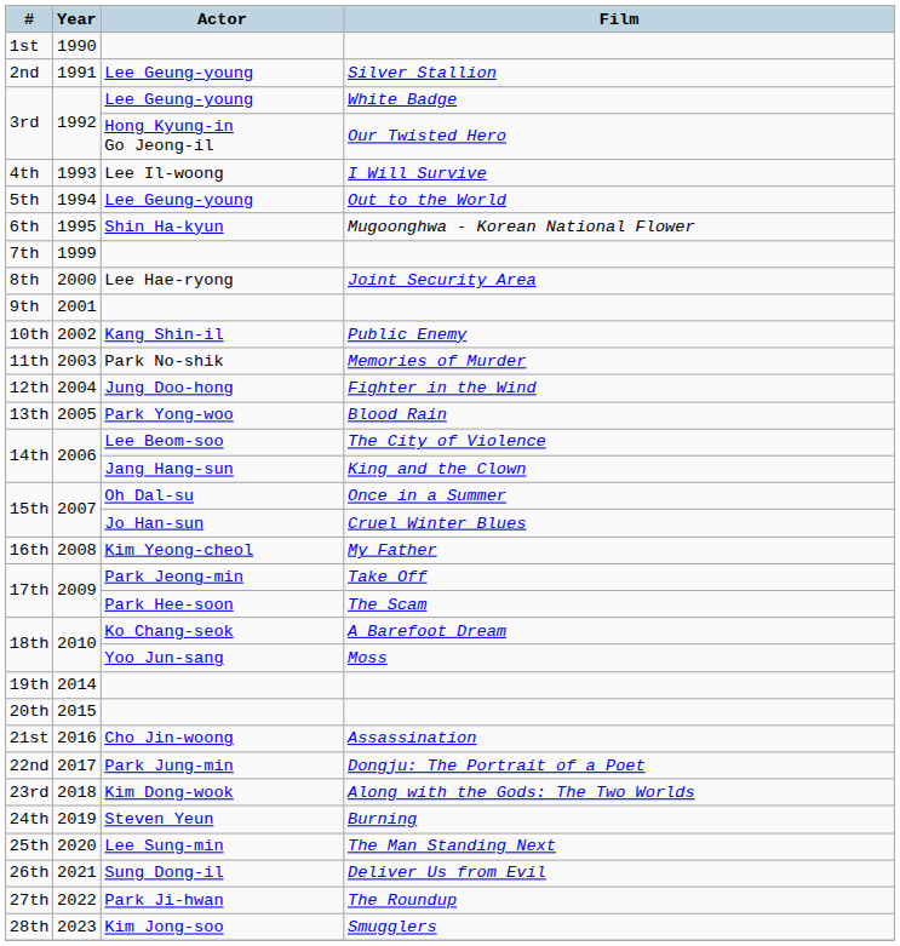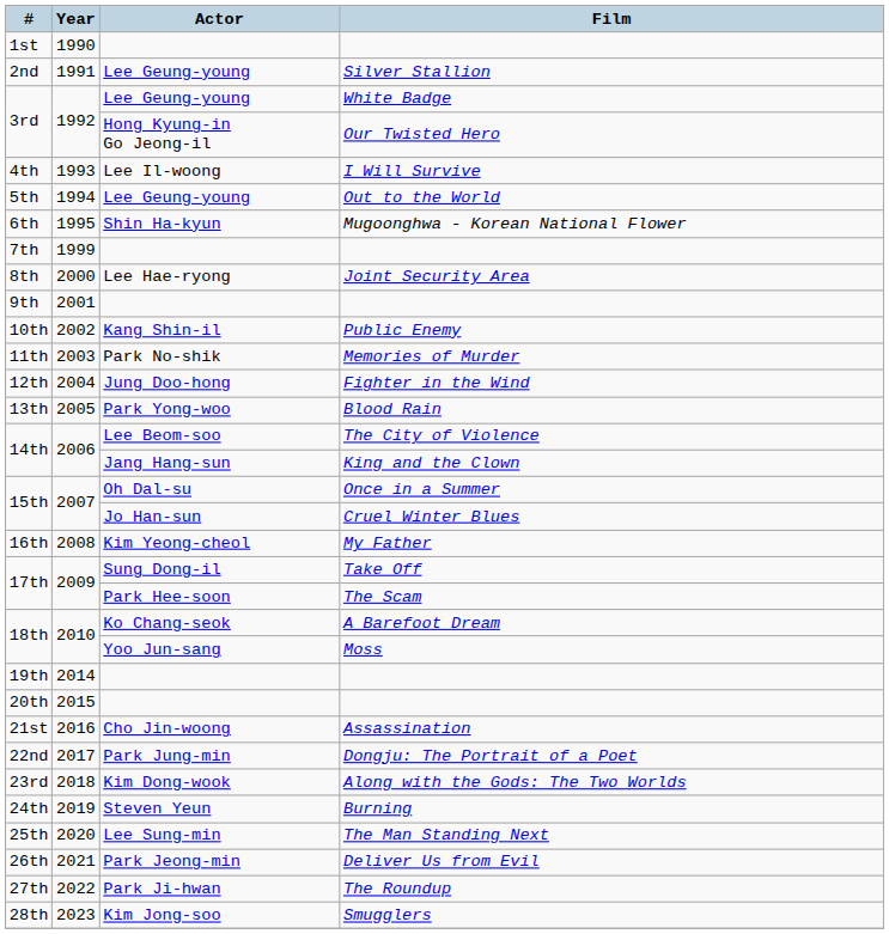 <table class="wikitable" style="width:700px">
 <tr>
 <th style="background:#BED5E1; width:10px">#</th>
 <th style="background:#BED5E1; width:10px">Year</th>
 <th style="background:#BED5E1;">Actor</th>
 <th style="background:#BED5E1;">Film</th>
 </tr>
 <tr>
 <td>1st</td>
 <td>1990</td>
 <td></td>
 <td></td>
 </tr>
 <tr>
 <td>2nd</td>
 <td>1991</td>
 <td><a href='#'>Lee Geung-young</a></td>
 <td><em><a href='#'>Silver Stallion</a></em></td>
 </tr>
 <tr>
 <td rowspan=2>3rd</td>
 <td rowspan=2>1992</td>
 <td><a href='#'>Lee Geung-young</a></td>
 <td><em><a href='#'>White Badge</a></em></td>
 </tr>
 <tr>
 <td><a href='#'>Hong Kyung-in</a> <br> Go Jeong-il</td>
 <td><em><a href='#'>Our Twisted Hero</a></em></td>
 </tr>
 <tr>
 <td>4th</td>
 <td>1993</td>
 <td>Lee Il-woong</td>
 <td><em><a href='#'>I Will Survive</a></em></td>
 </tr>
 <tr>
 <td>5th</td>
 <td>1994</td>
 <td><a href='#'>Lee Geung-young</a></td>
 <td><em><a href='#'>Out to the World</a></em></td>
 </tr>
 <tr>
 <td>6th</td>
 <td>1995</td>
 <td><a href='#'>Shin Ha-kyun</a></td>
 <td><em>Mugoonghwa - Korean National Flower</em></td>
 </tr>
 <tr>
 <td>7th</td>
 <td>1999</td>
 <td></td>
 <td></td>
 </tr>
 <tr>
 <td>8th</td>
 <td>2000</td>
 <td>Lee Hae-ryong</td>
 <td><em><a href='#'>Joint Security Area</a></em></td>
 </tr>
 <tr>
 <td>9th</td>
 <td>2001</td>
 <td></td>
 <td></td>
 </tr>
 <tr>
 <td>10th</td>
 <td>2002</td>
 <td><a href='#'>Kang Shin-il</a></td>
 <td><em><a href='#'>Public Enemy</a></em></td>
 </tr>
 <tr>
 <td>11th</td>
 <td>2003</td>
 <td>Park No-shik</td>
 <td><em><a href='#'>Memories of Murder</a></em></td>
 </tr>
 <tr>
 <td>12th</td>
 <td>2004</td>
 <td><a href='#'>Jung Doo-hong</a></td>
 <td><em><a href='#'>Fighter in the Wind</a></em></td>
 </tr>
 <tr>
 <td>13th</td>
 <td>2005</td>
 <td><a href='#'>Park Yong-woo</a></td>
 <td><em><a href='#'>Blood Rain</a></em></td>
 </tr>
 <tr>
 <td rowspan=2>14th</td>
 <td rowspan=2>2006</td>
 <td><a href='#'>Lee Beom-soo</a></td>
 <td><em><a href='#'>The City of Violence</a></em></td>
 </tr>
 <tr>
 <td><a href='#'>Jang Hang-sun</a></td>
 <td><em><a href='#'>King and the Clown</a></em></td>
 </tr>
 <tr>
 <td rowspan=2>15th</td>
 <td rowspan=2>2007</td>
 <td><a href='#'>Oh Dal-su</a></td>
 <td><em><a href='#'>Once in a Summer</a></em></td>
 </tr>
 <tr>
 <td><a href='#'>Jo Han-sun</a></td>
 <td><em><a href='#'>Cruel Winter Blues</a></em></td>
 </tr>
 <tr>
 <td>16th</td>
 <td>2008</td>
 <td><a href='#'>Kim Yeong-cheol</a></td>
 <td><em><a href='#'>My Father</a></em></td>
 </tr>
 <tr>
 <td rowspan=2>17th</td>
 <td rowspan=2>2009</td>
-<td><a href='#'>Park Jeong-min</a></td>
+<td><a href='#'>Sung Dong-il</a></td>
 <td><em><a href='#'>Take Off</a></em></td>
 </tr>
 <tr>
 <td><a href='#'>Park Hee-soon</a></td>
 <td><em><a href='#'>The Scam</a></em></td>
 </tr>
 <tr>
 <td rowspan=2>18th</td>
 <td rowspan=2>2010</td>
 <td><a href='#'>Ko Chang-seok</a></td>
 <td><em><a href='#'>A Barefoot Dream</a></em></td>
 </tr>
 <tr>
 <td><a href='#'>Yoo Jun-sang</a></td>
 <td><em><a href='#'>Moss</a></em></td>
 </tr>
 <tr>
 <td>19th</td>
 <td>2014</td>
 <td></td>
 <td></td>
 </tr>
 <tr>
 <td>20th</td>
 <td>2015</td>
 <td></td>
 <td></td>
 </tr>
 <tr>
 <td>21st</td>
 <td>2016</td>
 <td><a href='#'>Cho Jin-woong</a></td>
 <td><em><a href='#'>Assassination</a></em></td>
 </tr>
 <tr>
 <td>22nd</td>
 <td>2017</td>
 <td><a href='#'>Park Jung-min</a></td>
 <td><em><a href='#'>Dongju: The Portrait of a Poet</a></em></td>
 </tr>
 <tr>
 <td>23rd</td>
 <td>2018</td>
 <td><a href='#'>Kim Dong-wook</a></td>
 <td><em><a href='#'>Along with the Gods: The Two Worlds</a></em></td>
 </tr>
 <tr>
 <td>24th</td>
 <td>2019</td>
 <td><a href='#'>Steven Yeun</a></td>
 <td><em><a href='#'>Burning</a></em></td>
 </tr>
 <tr>
 <td>25th</td>
 <td>2020</td>
 <td><a href='#'>Lee Sung-min</a></td>
 <td><em><a href='#'>The Man Standing Next</a></em></td>
 </tr>
 <tr>
 <td>26th</td>
 <td>2021</td>
-<td><a href='#'>Sung Dong-il</a></td>
+<td><a href='#'>Park Jeong-min</a></td>
 <td><em><a href='#'>Deliver Us from Evil</a></em></td>
 </tr>
 <tr>
 <td>27th</td>
 <td>2022</td>
 <td><a href='#'>Park Ji-hwan</a></td>
 <td><em><a href='#'>The Roundup</a></em></td>
 </tr>
 <tr>
 <td>28th</td>
 <td>2023</td>
 <td><a href='#'>Kim Jong-soo</a></td>
 <td><em><a href='#'>Smugglers</a></em></td>
 </tr>
 <tr>
 </tr>
 </table>
